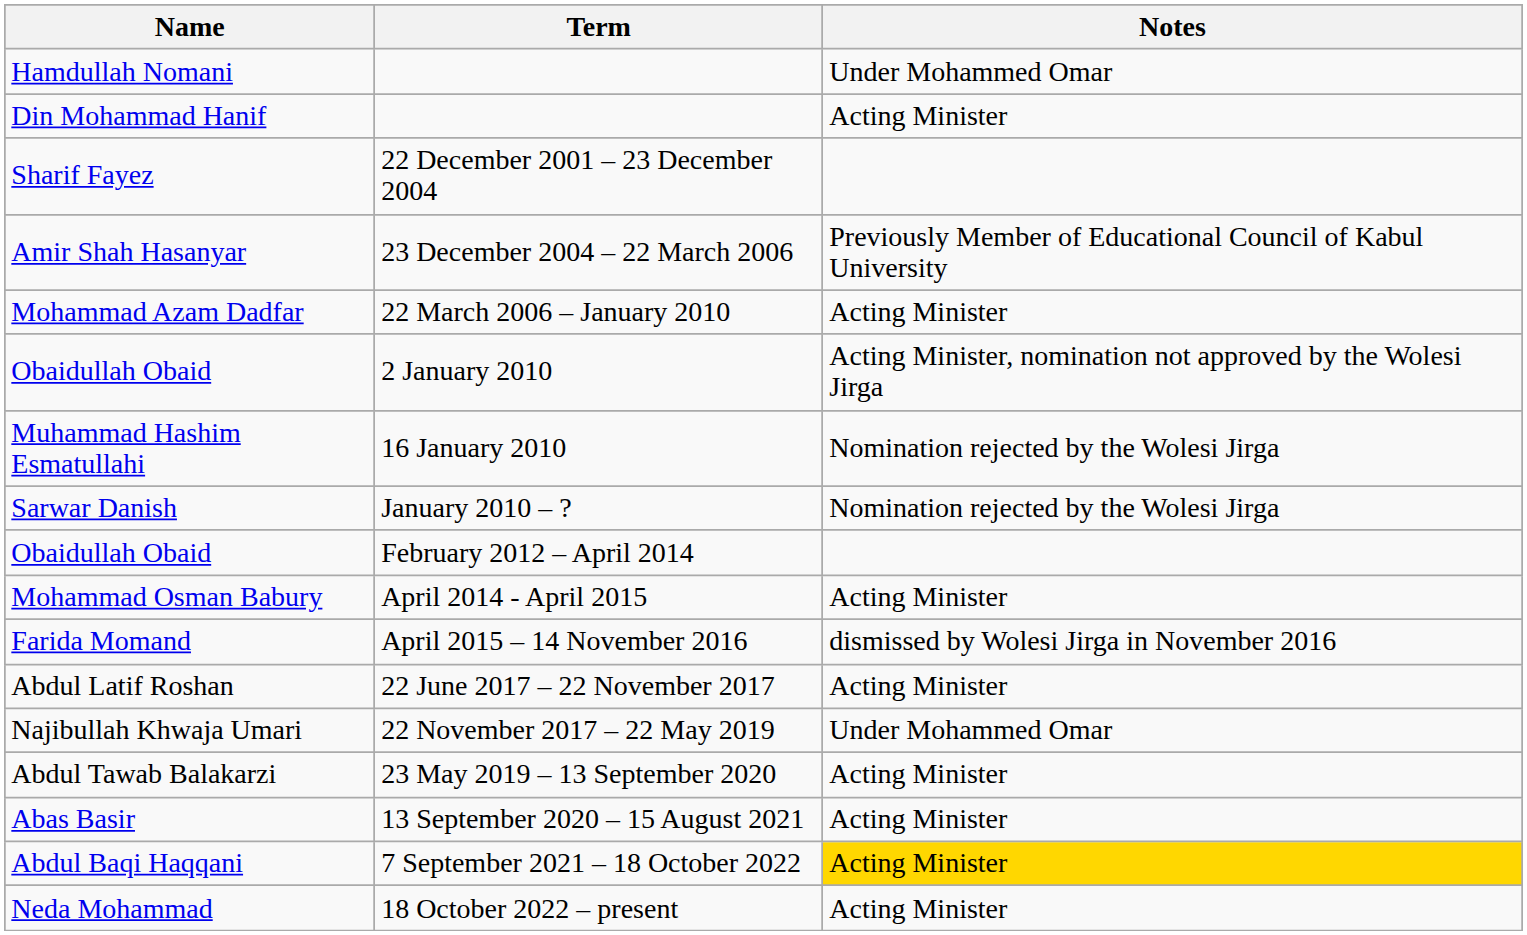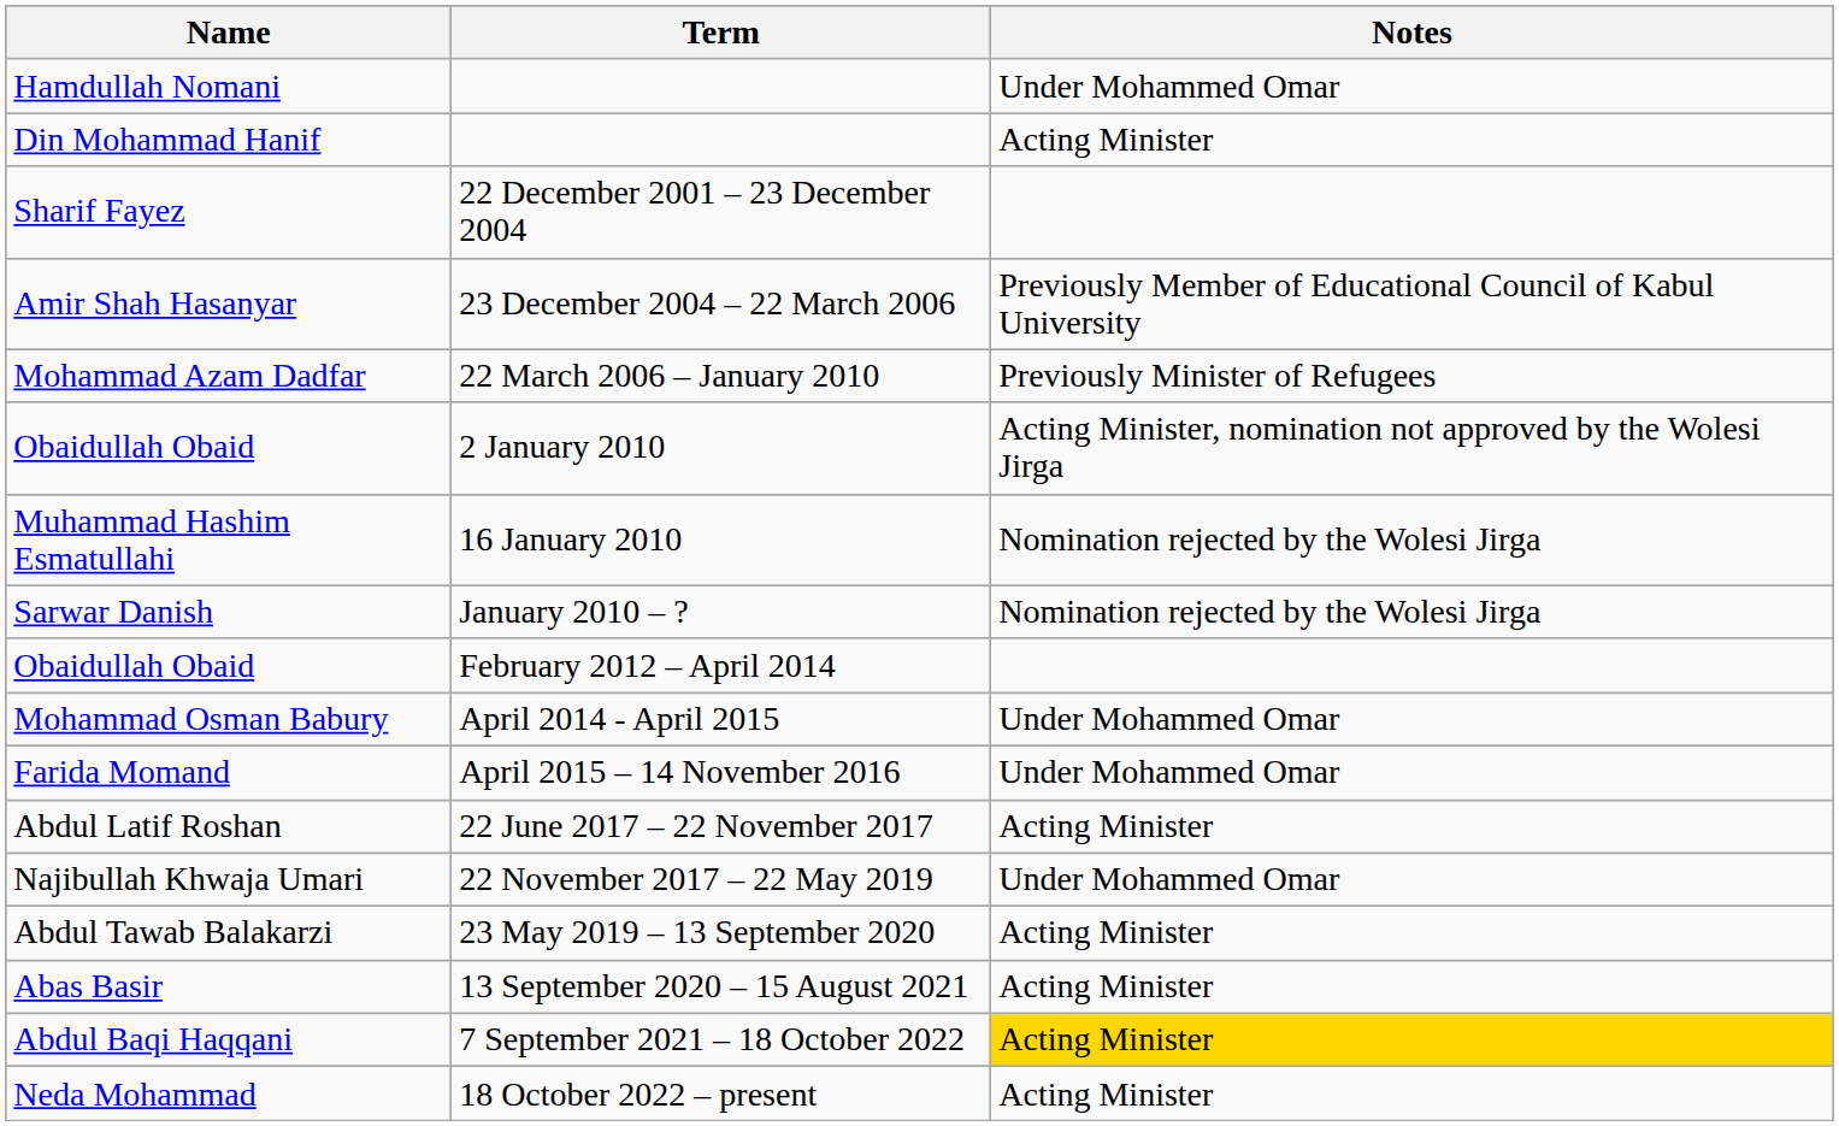 <table class="wikitable">
 <tr>
 <th>Name</th>
 <th>Term</th>
 <th>Notes</th>
 </tr>
 <tr>
 <td><a href='#'>Hamdullah Nomani</a></td>
 <td></td>
 <td>Under Mohammed Omar</td>
 </tr>
 <tr>
 <td><a href='#'>Din Mohammad Hanif</a></td>
 <td></td>
 <td>Acting Minister</td>
 </tr>
 <tr>
 <td><a href='#'>Sharif Fayez</a></td>
 <td>22 December 2001 – 23 December 2004</td>
 <td></td>
 </tr>
 <tr>
 <td><a href='#'>Amir Shah Hasanyar</a></td>
 <td>23 December 2004 – 22 March 2006</td>
 <td>Previously Member of Educational Council of Kabul University</td>
 </tr>
 <tr>
 <td><a href='#'>Mohammad Azam Dadfar</a></td>
 <td>22 March 2006 – January 2010</td>
-<td>Acting Minister</td>
+<td>Previously Minister of Refugees</td>
 </tr>
 <tr>
 <td><a href='#'>Obaidullah Obaid</a></td>
 <td>2 January 2010</td>
 <td>Acting Minister, nomination not approved by the Wolesi Jirga</td>
 </tr>
 <tr>
 <td><a href='#'>Muhammad Hashim Esmatullahi</a></td>
 <td>16 January 2010</td>
 <td>Nomination rejected by the Wolesi Jirga</td>
 </tr>
 <tr>
 <td><a href='#'>Sarwar Danish</a></td>
 <td>January 2010 – ?</td>
 <td>Nomination rejected by the Wolesi Jirga</td>
 </tr>
 <tr>
 <td><a href='#'>Obaidullah Obaid</a></td>
 <td>February 2012 – April 2014</td>
 <td></td>
 </tr>
 <tr>
 <td><a href='#'>Mohammad Osman Babury</a></td>
 <td>April 2014 - April 2015</td>
-<td>Acting Minister</td>
+<td>Under Mohammed Omar</td>
 </tr>
 <tr>
 <td><a href='#'>Farida Momand</a></td>
 <td>April 2015 – 14 November 2016</td>
-<td>dismissed by Wolesi Jirga in November 2016</td>
+<td>Under Mohammed Omar</td>
 </tr>
 <tr>
 <td>Abdul Latif Roshan</td>
 <td>22 June 2017 – 22 November 2017</td>
 <td>Acting Minister</td>
 </tr>
 <tr>
 <td>Najibullah Khwaja Umari</td>
 <td>22 November 2017 – 22 May 2019</td>
 <td>Under Mohammed Omar</td>
 </tr>
 <tr>
 <td>Abdul Tawab Balakarzi</td>
 <td>23 May 2019 – 13 September 2020</td>
 <td>Acting Minister</td>
 </tr>
 <tr>
 <td><a href='#'>Abas Basir</a></td>
 <td>13 September 2020 – 15 August 2021</td>
 <td>Acting Minister</td>
 </tr>
 <tr>
 <td><a href='#'>Abdul Baqi Haqqani</a></td>
 <td>7 September 2021 – 18 October 2022</td>
 <td style="background: gold;">Acting Minister</td>
 </tr>
 <tr>
 <td><a href='#'>Neda Mohammad</a></td>
 <td>18 October 2022 – present</td>
 <td>Acting Minister</td>
 </tr>
 </table>
